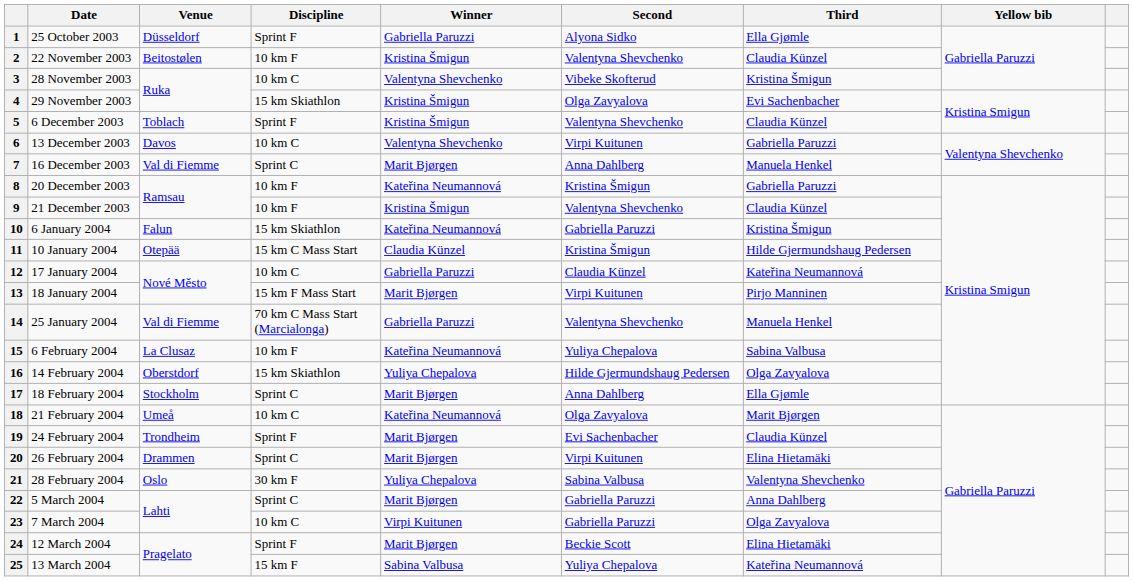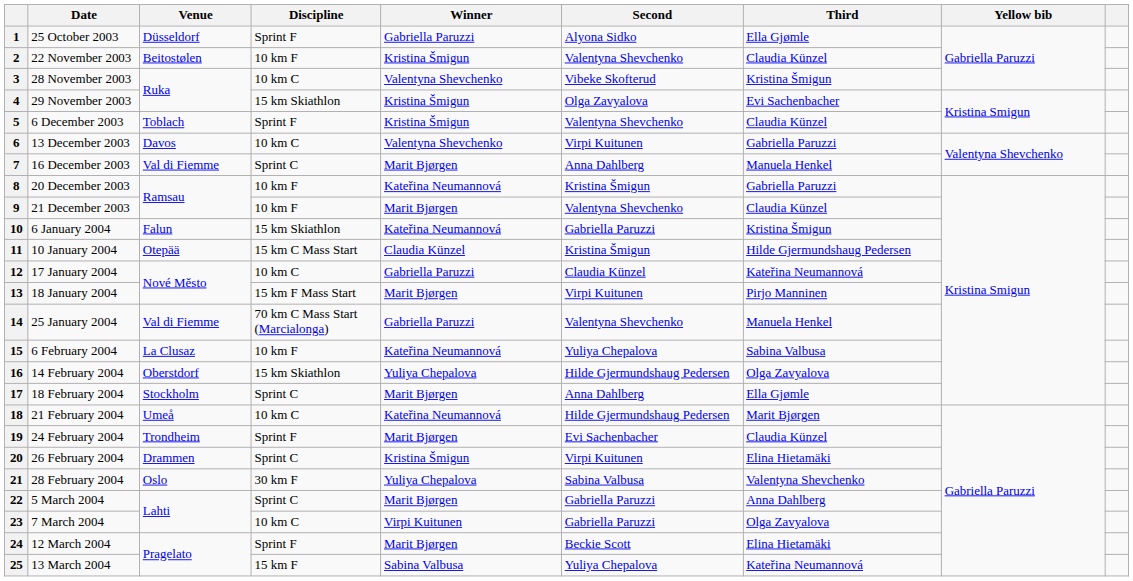 <table class="wikitable" style="font-size: 90%">
 <tr>
 <th width="20"></th>
 <th width="120">Date</th>
 <th width="120">Venue</th>
 <th width="140">Discipline</th>
 <th width="200">Winner</th>
 <th width="200">Second</th>
 <th width="220">Third</th>
 <th width="180">Yellow bib</th>
 <th width="20"></th>
 </tr>
 <tr>
 <th>1</th>
 <td>25 October 2003</td>
 <td> <a href='#'>Düsseldorf</a></td>
 <td>Sprint F</td>
 <td> <a href='#'>Gabriella Paruzzi</a></td>
 <td> <a href='#'>Alyona Sidko</a></td>
 <td> <a href='#'>Ella Gjømle</a></td>
 <td rowspan="3"> <a href='#'>Gabriella Paruzzi</a></td>
 <td></td>
 </tr>
 <tr>
 <th>2</th>
 <td>22 November 2003</td>
 <td> <a href='#'>Beitostølen</a></td>
 <td>10 km F</td>
 <td> <a href='#'>Kristina Šmigun</a></td>
 <td> <a href='#'>Valentyna Shevchenko</a></td>
 <td> <a href='#'>Claudia Künzel</a></td>
 <td></td>
 </tr>
 <tr>
 <th>3</th>
 <td>28 November 2003</td>
 <td rowspan="2"> <a href='#'>Ruka</a></td>
 <td>10 km C</td>
 <td> <a href='#'>Valentyna Shevchenko</a></td>
 <td> <a href='#'>Vibeke Skofterud</a></td>
 <td> <a href='#'>Kristina Šmigun</a></td>
 <td></td>
 </tr>
 <tr>
 <th>4</th>
 <td>29 November 2003</td>
 <td>15 km Skiathlon</td>
 <td> <a href='#'>Kristina Šmigun</a></td>
 <td> <a href='#'>Olga Zavyalova</a></td>
 <td> <a href='#'>Evi Sachenbacher</a></td>
 <td rowspan="2"> <a href='#'>Kristina Smigun</a></td>
 <td></td>
 </tr>
 <tr>
 <th>5</th>
 <td>6 December 2003</td>
 <td> <a href='#'>Toblach</a></td>
 <td>Sprint F</td>
 <td> <a href='#'>Kristina Šmigun</a></td>
 <td> <a href='#'>Valentyna Shevchenko</a></td>
 <td> <a href='#'>Claudia Künzel</a></td>
 <td></td>
 </tr>
 <tr>
 <th>6</th>
 <td>13 December 2003</td>
 <td> <a href='#'>Davos</a></td>
 <td>10 km C</td>
 <td> <a href='#'>Valentyna Shevchenko</a></td>
 <td> <a href='#'>Virpi Kuitunen</a></td>
 <td> <a href='#'>Gabriella Paruzzi</a></td>
 <td rowspan="2"> <a href='#'>Valentyna Shevchenko</a></td>
 <td></td>
 </tr>
 <tr>
 <th>7</th>
 <td>16 December 2003</td>
 <td> <a href='#'>Val di Fiemme</a></td>
 <td>Sprint C</td>
 <td> <a href='#'>Marit Bjørgen</a></td>
 <td> <a href='#'>Anna Dahlberg</a></td>
 <td> <a href='#'>Manuela Henkel</a></td>
 <td></td>
 </tr>
 <tr>
 <th>8</th>
 <td>20 December 2003</td>
 <td rowspan="2"> <a href='#'>Ramsau</a></td>
 <td>10 km F</td>
 <td> <a href='#'>Kateřina Neumannová</a></td>
 <td> <a href='#'>Kristina Šmigun</a></td>
 <td> <a href='#'>Gabriella Paruzzi</a></td>
 <td rowspan="10"> <a href='#'>Kristina Smigun</a></td>
 <td></td>
 </tr>
 <tr>
 <th>9</th>
 <td>21 December 2003</td>
 <td>10 km F</td>
-<td> <a href='#'>Kristina Šmigun</a></td>
+<td> <a href='#'>Marit Bjørgen</a></td>
 <td> <a href='#'>Valentyna Shevchenko</a></td>
 <td> <a href='#'>Claudia Künzel</a></td>
 <td></td>
 </tr>
 <tr>
 <th>10</th>
 <td>6 January 2004</td>
 <td> <a href='#'>Falun</a></td>
 <td>15 km Skiathlon</td>
 <td> <a href='#'>Kateřina Neumannová</a></td>
 <td> <a href='#'>Gabriella Paruzzi</a></td>
 <td> <a href='#'>Kristina Šmigun</a></td>
 <td></td>
 </tr>
 <tr>
 <th>11</th>
 <td>10 January 2004</td>
 <td> <a href='#'>Otepää</a></td>
 <td>15 km C Mass Start</td>
 <td> <a href='#'>Claudia Künzel</a></td>
 <td><a href='#'>Kristina Šmigun</a></td>
 <td> <a href='#'>Hilde Gjermundshaug Pedersen</a></td>
 <td></td>
 </tr>
 <tr>
 <th>12</th>
 <td>17 January 2004</td>
 <td rowspan="2"> <a href='#'>Nové Město</a></td>
 <td>10 km C</td>
 <td> <a href='#'>Gabriella Paruzzi</a></td>
 <td> <a href='#'>Claudia Künzel</a></td>
 <td> <a href='#'>Kateřina Neumannová</a></td>
 <td></td>
 </tr>
 <tr>
 <th>13</th>
 <td>18 January 2004</td>
 <td>15 km F Mass Start</td>
 <td> <a href='#'>Marit Bjørgen</a></td>
 <td> <a href='#'>Virpi Kuitunen</a></td>
 <td> <a href='#'>Pirjo Manninen</a></td>
 <td></td>
 </tr>
 <tr>
 <th>14</th>
 <td>25 January 2004</td>
 <td> <a href='#'>Val di Fiemme</a></td>
 <td>70 km C Mass Start (<a href='#'>Marcialonga</a>)</td>
 <td> <a href='#'>Gabriella Paruzzi</a></td>
 <td> <a href='#'>Valentyna Shevchenko</a></td>
 <td> <a href='#'>Manuela Henkel</a></td>
 <td></td>
 </tr>
 <tr>
 <th>15</th>
 <td>6 February 2004</td>
 <td> <a href='#'>La Clusaz</a></td>
 <td>10 km F</td>
 <td> <a href='#'>Kateřina Neumannová</a></td>
 <td> <a href='#'>Yuliya Chepalova</a></td>
 <td> <a href='#'>Sabina Valbusa</a></td>
 <td></td>
 </tr>
 <tr>
 <th>16</th>
 <td>14 February 2004</td>
 <td> <a href='#'>Oberstdorf</a></td>
 <td>15 km Skiathlon</td>
 <td> <a href='#'>Yuliya Chepalova</a></td>
 <td> <a href='#'>Hilde Gjermundshaug Pedersen</a></td>
 <td> <a href='#'>Olga Zavyalova</a></td>
 <td></td>
 </tr>
 <tr>
 <th>17</th>
 <td>18 February 2004</td>
 <td> <a href='#'>Stockholm</a></td>
 <td>Sprint C</td>
 <td> <a href='#'>Marit Bjørgen</a></td>
 <td> <a href='#'>Anna Dahlberg</a></td>
 <td> <a href='#'>Ella Gjømle</a></td>
 <td></td>
 </tr>
 <tr>
 <th>18</th>
 <td>21 February 2004</td>
 <td> <a href='#'>Umeå</a></td>
 <td>10 km C</td>
 <td> <a href='#'>Kateřina Neumannová</a></td>
-<td> <a href='#'>Olga Zavyalova</a></td>
+<td> <a href='#'>Hilde Gjermundshaug Pedersen</a></td>
 <td> <a href='#'>Marit Bjørgen</a></td>
 <td rowspan="8"> <a href='#'>Gabriella Paruzzi</a></td>
 <td></td>
 </tr>
 <tr>
 <th>19</th>
 <td>24 February 2004</td>
 <td> <a href='#'>Trondheim</a></td>
 <td>Sprint F</td>
 <td> <a href='#'>Marit Bjørgen</a></td>
 <td> <a href='#'>Evi Sachenbacher</a></td>
 <td> <a href='#'>Claudia Künzel</a></td>
 <td></td>
 </tr>
 <tr>
 <th>20</th>
 <td>26 February 2004</td>
 <td> <a href='#'>Drammen</a></td>
 <td>Sprint C</td>
-<td> <a href='#'>Marit Bjørgen</a></td>
+<td> <a href='#'>Kristina Šmigun</a></td>
 <td> <a href='#'>Virpi Kuitunen</a></td>
 <td> <a href='#'>Elina Hietamäki</a></td>
 <td></td>
 </tr>
 <tr>
 <th>21</th>
 <td>28 February 2004</td>
 <td> <a href='#'>Oslo</a></td>
 <td>30 km F</td>
 <td> <a href='#'>Yuliya Chepalova</a></td>
 <td> <a href='#'>Sabina Valbusa</a></td>
 <td> <a href='#'>Valentyna Shevchenko</a></td>
 <td></td>
 </tr>
 <tr>
 <th>22</th>
 <td>5 March 2004</td>
 <td rowspan="2"> <a href='#'>Lahti</a></td>
 <td>Sprint C</td>
 <td> <a href='#'>Marit Bjørgen</a></td>
 <td> <a href='#'>Gabriella Paruzzi</a></td>
 <td> <a href='#'>Anna Dahlberg</a></td>
 <td></td>
 </tr>
 <tr>
 <th>23</th>
 <td>7 March 2004</td>
 <td>10 km C</td>
 <td> <a href='#'>Virpi Kuitunen</a></td>
 <td> <a href='#'>Gabriella Paruzzi</a></td>
 <td> <a href='#'>Olga Zavyalova</a></td>
 <td></td>
 </tr>
 <tr>
 <th>24</th>
 <td>12 March 2004</td>
 <td rowspan="2"> <a href='#'>Pragelato</a></td>
 <td>Sprint F</td>
 <td> <a href='#'>Marit Bjørgen</a></td>
 <td> <a href='#'>Beckie Scott</a></td>
 <td> <a href='#'>Elina Hietamäki</a></td>
 <td></td>
 </tr>
 <tr>
 <th>25</th>
 <td>13 March 2004</td>
 <td>15 km F</td>
 <td> <a href='#'>Sabina Valbusa</a></td>
 <td> <a href='#'>Yuliya Chepalova</a></td>
 <td> <a href='#'>Kateřina Neumannová</a></td>
 <td></td>
 </tr>
 </table>
